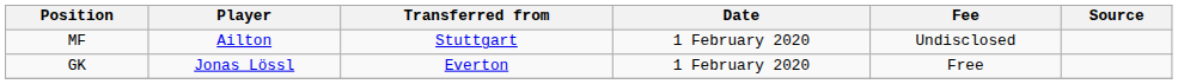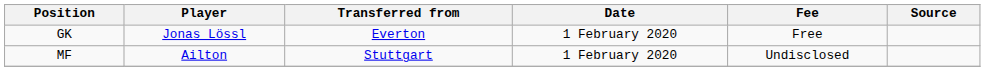 <table class="wikitable sortable" style="width:75%; font-size:95%; text-align:center;">
 <tr>
 <th>Position</th>
 <th>Player</th>
 <th>Transferred from</th>
 <th>Date</th>
 <th>Fee</th>
 <th>Source</th>
 </tr>
 <tr>
+<td>GK</td>
+<td> <a href='#'>Jonas Lössl</a></td>
+<td> <a href='#'>Everton</a></td>
+<td>1 February 2020</td>
+<td>Free</td>
+<td></td>
+</tr>
+<tr>
 <td>MF</td>
 <td> <a href='#'>Ailton</a></td>
 <td> <a href='#'>Stuttgart</a></td>
 <td>1 February 2020</td>
 <td>Undisclosed</td>
 <td></td>
 </tr>
 <tr>
-<td>GK</td>
-<td> <a href='#'>Jonas Lössl</a></td>
-<td> <a href='#'>Everton</a></td>
-<td>1 February 2020</td>
-<td>Free</td>
-<td></td>
-</tr>
-<tr>
 </tr>
 </table>
